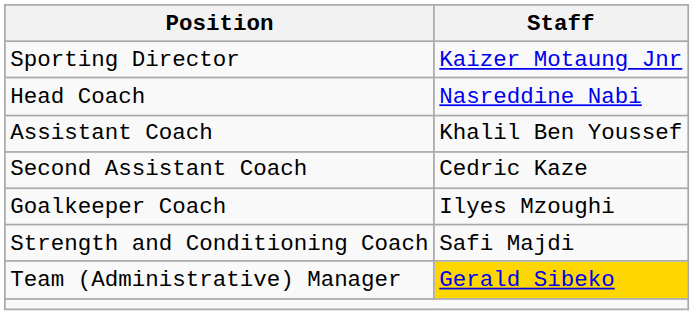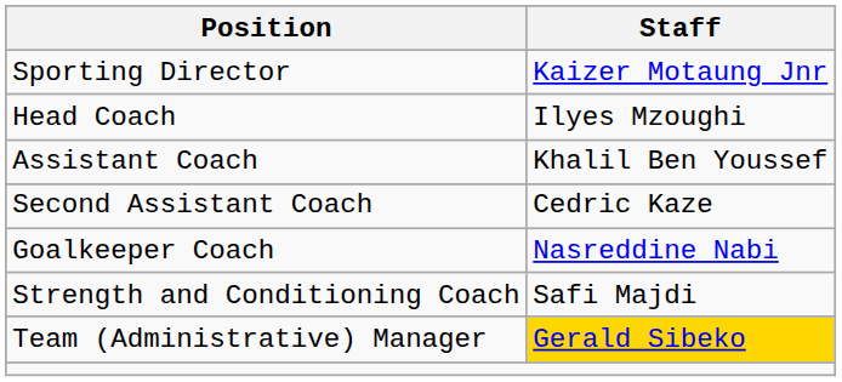 <table class="wikitable">
 <tr>
 <th>Position</th>
 <th>Staff</th>
 </tr>
 <tr>
 <td>Sporting Director</td>
 <td> <a href='#'>Kaizer Motaung Jnr</a></td>
 </tr>
 <tr>
 <td>Head Coach</td>
-<td> <a href='#'>Nasreddine Nabi</a></td>
+<td> Ilyes Mzoughi</td>
 </tr>
 <tr>
 <td>Assistant Coach</td>
 <td> Khalil Ben Youssef</td>
 </tr>
 <tr>
 <td>Second Assistant Coach</td>
 <td> Cedric Kaze</td>
 </tr>
 <tr>
 <td>Goalkeeper Coach</td>
-<td> Ilyes Mzoughi</td>
+<td> <a href='#'>Nasreddine Nabi</a></td>
 </tr>
 <tr>
 <td>Strength and Conditioning Coach</td>
 <td> Safi Majdi</td>
 </tr>
 <tr>
 <td>Team (Administrative) Manager</td>
 <td style="background: gold;"> <a href='#'>Gerald Sibeko</a></td>
 </tr>
 <tr>
 <td colspan="2"></td>
 </tr>
 </table>
